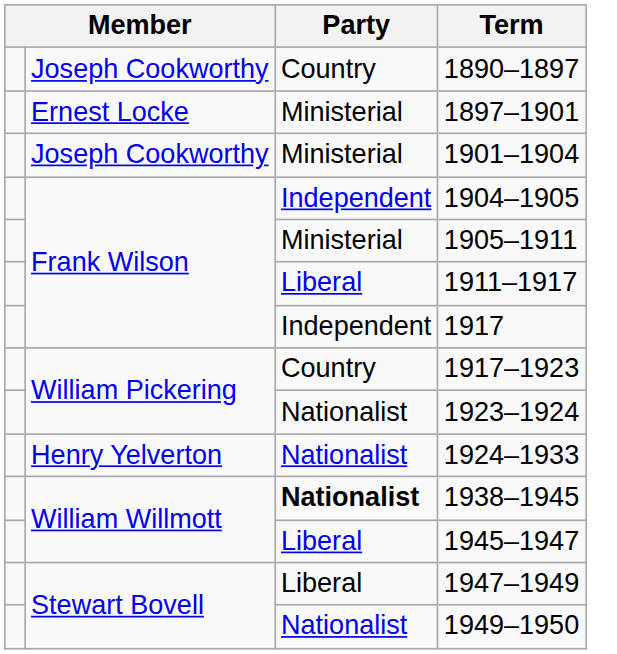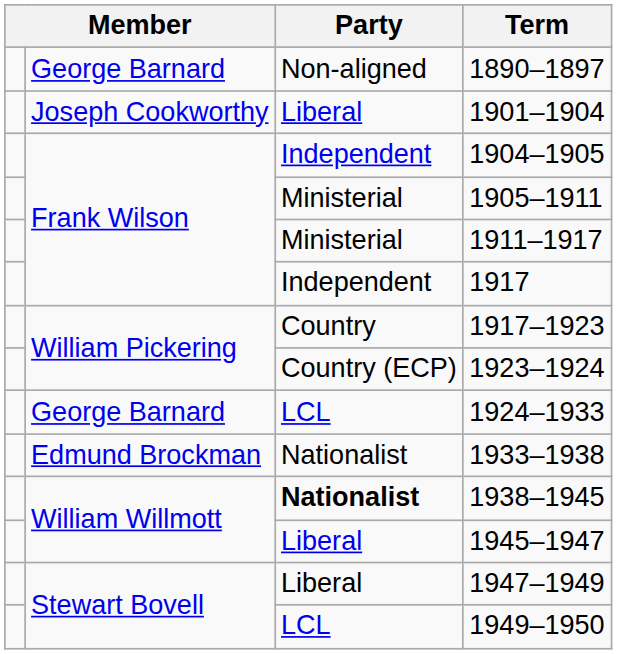 <table class="wikitable">
 <tr>
 <th colspan="2">Member</th>
 <th>Party</th>
 <th>Term</th>
 </tr>
 <tr>
 <td> </td>
-<td><a href='#'>Joseph Cookworthy</a></td>
-<td>Country</td>
+<td><a href='#'>George Barnard</a></td>
+<td>Non-aligned</td>
 <td>1890–1897</td>
 </tr>
 <tr>
 <td> </td>
-<td><a href='#'>Ernest Locke</a></td>
-<td>Ministerial</td>
-<td>1897–1901</td>
-</tr>
-<tr>
-<td> </td>
 <td><a href='#'>Joseph Cookworthy</a></td>
-<td>Ministerial</td>
+<td><a href='#'>Liberal</a></td>
 <td>1901–1904</td>
 </tr>
 <tr>
 <td> </td>
 <td rowspan="4"><a href='#'>Frank Wilson</a></td>
 <td><a href='#'>Independent</a></td>
 <td>1904–1905</td>
 </tr>
 <tr>
 <td> </td>
 <td>Ministerial</td>
 <td>1905–1911</td>
 </tr>
 <tr>
 <td> </td>
-<td><a href='#'>Liberal</a></td>
+<td>Ministerial</td>
 <td>1911–1917</td>
 </tr>
 <tr>
 <td> </td>
 <td>Independent</td>
 <td>1917</td>
 </tr>
 <tr>
 <td> </td>
 <td rowspan="2"><a href='#'>William Pickering</a></td>
 <td>Country</td>
 <td>1917–1923</td>
 </tr>
 <tr>
 <td> </td>
-<td>Nationalist</td>
+<td>Country (ECP)</td>
 <td>1923–1924</td>
 </tr>
 <tr>
 <td> </td>
-<td><a href='#'>Henry Yelverton</a></td>
-<td><a href='#'>Nationalist</a></td>
+<td><a href='#'>George Barnard</a></td>
+<td><a href='#'>LCL</a></td>
 <td>1924–1933</td>
+</tr>
+<tr>
+<td> </td>
+<td><a href='#'>Edmund Brockman</a></td>
+<td>Nationalist</td>
+<td>1933–1938</td>
 </tr>
 <tr>
 <td> </td>
 <td rowspan="2"><a href='#'>William Willmott</a></td>
 <td><strong>Nationalist</strong></td>
 <td>1938–1945</td>
 </tr>
 <tr>
 <td> </td>
 <td><a href='#'>Liberal</a></td>
 <td>1945–1947</td>
 </tr>
 <tr>
 <td> </td>
 <td rowspan="2"><a href='#'>Stewart Bovell</a></td>
 <td>Liberal</td>
 <td>1947–1949</td>
 </tr>
 <tr>
 <td> </td>
-<td><a href='#'>Nationalist</a></td>
+<td><a href='#'>LCL</a></td>
 <td>1949–1950</td>
 </tr>
 </table>
